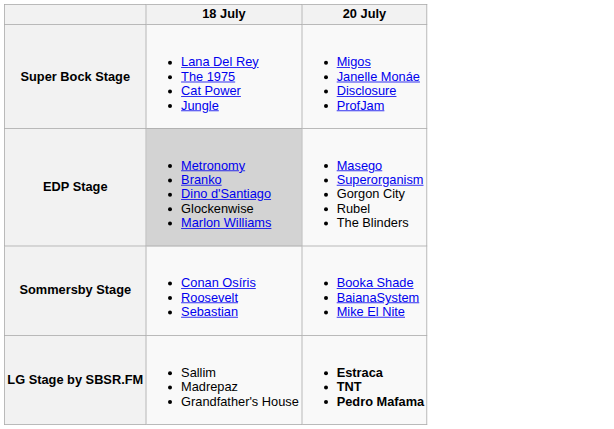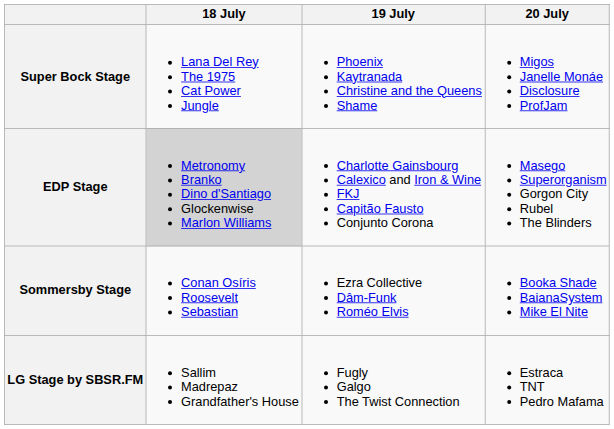 <table class="wikitable">
 <tr>
 <th></th>
 <th>18 July</th>
+<th>19 July</th>
 <th>20 July</th>
 </tr>
 <tr>
 <th>Super Bock Stage</th>
 <td><br><ul><li><a href='#'>Lana Del Rey</a></li><li><a href='#'>The 1975</a></li><li><a href='#'>Cat Power</a></li><li><a href='#'>Jungle</a></li></ul></td>
+<td><br><ul><li><a href='#'>Phoenix</a></li><li><a href='#'>Kaytranada</a></li><li><a href='#'>Christine and the Queens</a></li><li><a href='#'>Shame</a></li></ul></td>
 <td><br><ul><li><a href='#'>Migos</a></li><li><a href='#'>Janelle Monáe</a></li><li><a href='#'>Disclosure</a> </li><li><a href='#'>ProfJam</a></li></ul></td>
 </tr>
 <tr>
 <th>EDP Stage</th>
 <td style="background: lightgrey;"><br><ul><li><a href='#'>Metronomy</a></li><li><a href='#'>Branko</a></li><li><a href='#'>Dino d'Santiago</a></li><li>Glockenwise</li><li><a href='#'>Marlon Williams</a></li></ul></td>
+<td><br><ul><li><a href='#'>Charlotte Gainsbourg</a></li><li><a href='#'>Calexico</a> and <a href='#'>Iron & Wine</a></li><li><a href='#'>FKJ</a></li><li><a href='#'>Capitão Fausto</a></li><li>Conjunto Corona</li></ul></td>
 <td><br><ul><li><a href='#'>Masego</a></li><li><a href='#'>Superorganism</a></li><li>Gorgon City</li><li>Rubel</li><li>The Blinders</li></ul></td>
 </tr>
 <tr>
 <th>Sommersby Stage</th>
 <td><br><ul><li><a href='#'>Conan Osíris</a></li><li><a href='#'>Roosevelt</a></li><li><a href='#'>Sebastian</a></li></ul></td>
+<td><br><ul><li>Ezra Collective</li><li><a href='#'>Dâm-Funk</a></li><li><a href='#'>Roméo Elvis</a></li></ul></td>
 <td><br><ul><li><a href='#'>Booka Shade</a></li><li><a href='#'>BaianaSystem</a></li><li><a href='#'>Mike El Nite</a></li></ul></td>
 </tr>
 <tr>
 <th>LG Stage by SBSR.FM</th>
 <td><br><ul><li>Sallim</li><li>Madrepaz</li><li>Grandfather's House</li></ul></td>
-<td><strong><br><ul><li>Estraca</li><li>TNT</li><li>Pedro Mafama</li></ul></strong></td>
+<td><br><ul><li>Fugly</li><li>Galgo</li><li>The Twist Connection</li></ul></td>
+<td><br><ul><li>Estraca</li><li>TNT</li><li>Pedro Mafama</li></ul></td>
 </tr>
 </table>
